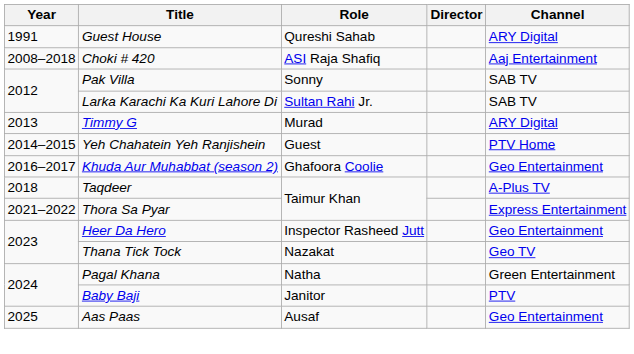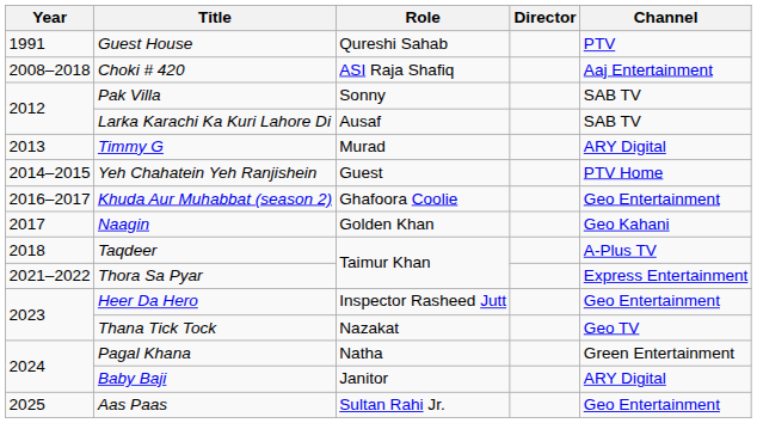 <table class="wikitable">
 <tr>
 <th><strong>Year</strong></th>
 <th><strong>Title</strong></th>
 <th><strong>Role</strong></th>
 <th>Director</th>
 <th><strong>Channel</strong></th>
 </tr>
 <tr>
 <td>1991</td>
 <td><em>Guest House</em></td>
 <td>Qureshi Sahab</td>
 <td></td>
-<td><a href='#'>ARY Digital</a></td>
+<td><a href='#'>PTV</a></td>
 </tr>
 <tr>
 <td>2008–2018</td>
 <td><em>Choki # 420</em></td>
 <td><a href='#'>ASI</a> Raja Shafiq</td>
 <td></td>
 <td><a href='#'>Aaj Entertainment</a></td>
 </tr>
 <tr>
 <td rowspan="2">2012</td>
 <td><em>Pak Villa</em></td>
 <td>Sonny</td>
 <td></td>
 <td>SAB TV</td>
 </tr>
 <tr>
 <td><em>Larka Karachi Ka Kuri Lahore Di</em></td>
-<td><a href='#'>Sultan Rahi</a> Jr.</td>
+<td>Ausaf</td>
 <td></td>
 <td>SAB TV</td>
 </tr>
 <tr>
 <td>2013</td>
 <td><em><a href='#'>Timmy G</a></em></td>
 <td>Murad</td>
 <td></td>
 <td><a href='#'>ARY Digital</a></td>
 </tr>
 <tr>
 <td>2014–2015</td>
 <td><em>Yeh Chahatein Yeh Ranjishein</em></td>
 <td>Guest</td>
 <td></td>
 <td><a href='#'>PTV Home</a></td>
 </tr>
 <tr>
 <td>2016–2017</td>
 <td><em><a href='#'>Khuda Aur Muhabbat (season 2)</a></em></td>
 <td>Ghafoora <a href='#'>Coolie</a></td>
 <td></td>
 <td><a href='#'>Geo Entertainment</a></td>
+</tr>
+<tr>
+<td>2017</td>
+<td><a href='#'><em>Naagin</em></a></td>
+<td>Golden Khan</td>
+<td></td>
+<td><a href='#'>Geo Kahani</a></td>
 </tr>
 <tr>
 <td>2018</td>
 <td><em>Taqdeer</em></td>
 <td rowspan="2">Taimur Khan</td>
 <td></td>
 <td><a href='#'>A-Plus TV</a></td>
 </tr>
 <tr>
 <td>2021–2022</td>
 <td><em>Thora Sa Pyar</em></td>
 <td></td>
 <td><a href='#'>Express Entertainment</a></td>
 </tr>
 <tr>
 <td rowspan="2">2023</td>
 <td><em><a href='#'>Heer Da Hero</a></em></td>
 <td>Inspector Rasheed <a href='#'>Jutt</a></td>
 <td></td>
 <td><a href='#'>Geo Entertainment</a></td>
 </tr>
 <tr>
 <td><em>Thana Tick Tock</em></td>
 <td>Nazakat</td>
 <td></td>
 <td><a href='#'>Geo TV</a></td>
 </tr>
 <tr>
 <td rowspan="2">2024</td>
 <td><em>Pagal Khana</em></td>
 <td>Natha</td>
 <td></td>
 <td>Green Entertainment</td>
 </tr>
 <tr>
 <td><em><a href='#'>Baby Baji</a></em></td>
 <td>Janitor</td>
 <td></td>
-<td><a href='#'>PTV</a></td>
+<td><a href='#'>ARY Digital</a></td>
 </tr>
 <tr>
 <td>2025</td>
 <td><em>Aas Paas</em></td>
-<td>Ausaf</td>
+<td><a href='#'>Sultan Rahi</a> Jr.</td>
 <td></td>
 <td><a href='#'>Geo Entertainment</a></td>
 </tr>
 </table>
